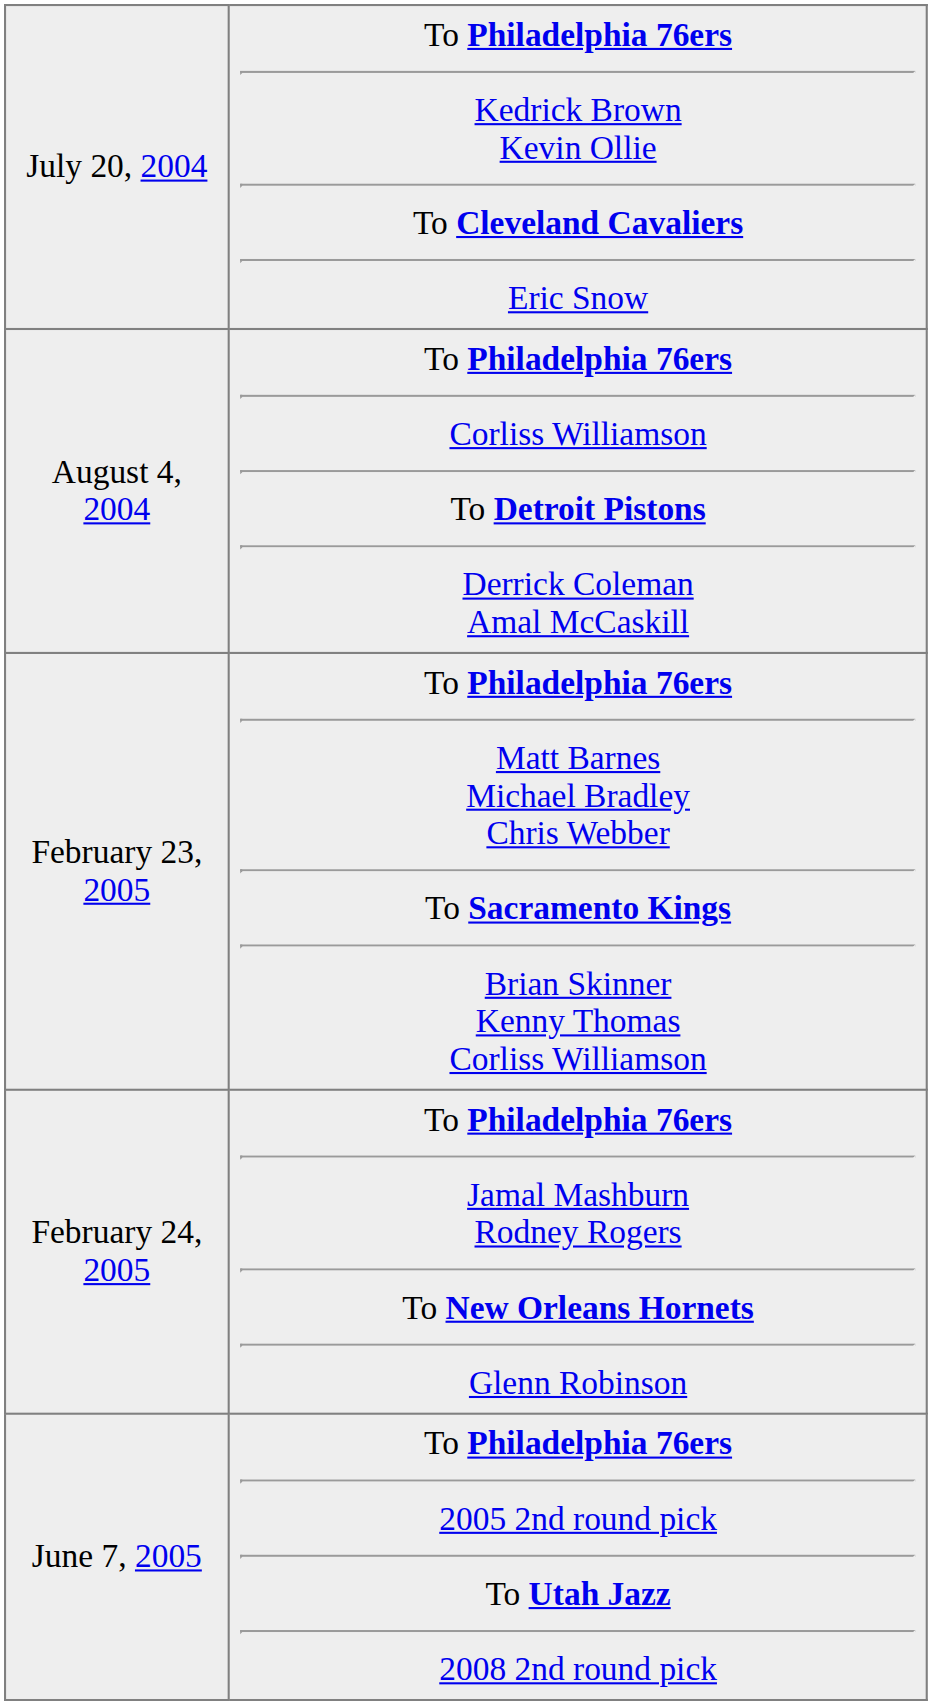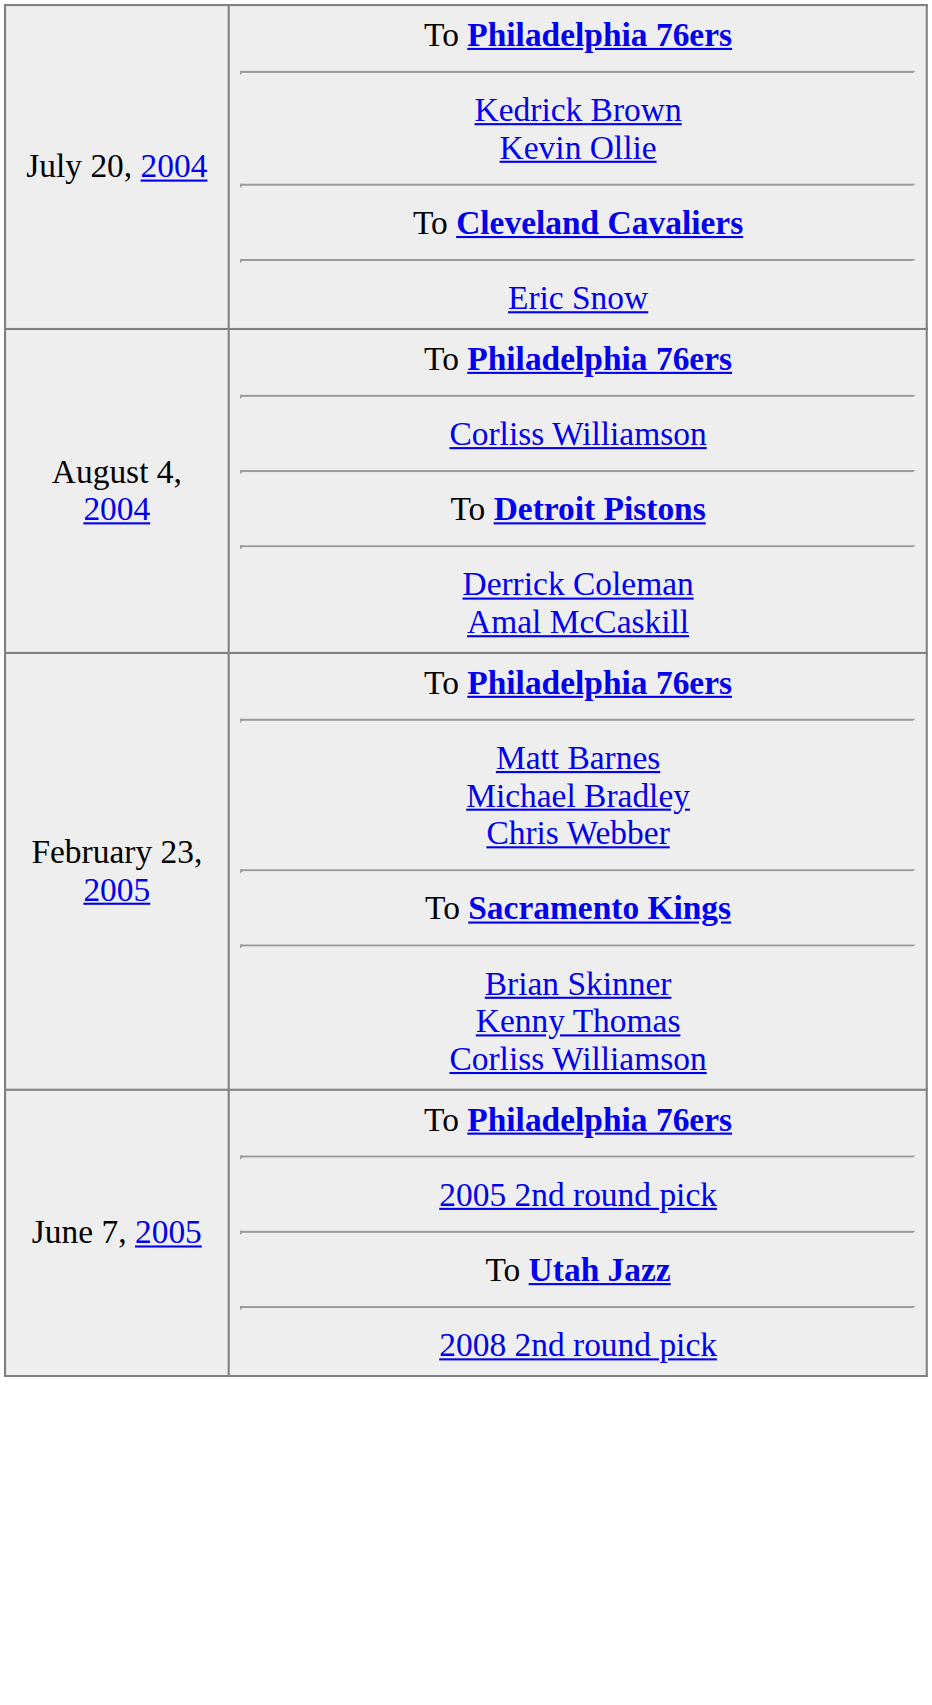 <table border="1" style="border-collapse:collapse; text-align:center; width:35%;"  cellpadding="5">
 <tr style="background:#eee;">
 <td style="width:12%">July 20, <a href='#'>2004</a></td>
 <td style="width:44%" valign="top">To <strong><a href='#'>Philadelphia 76ers</a></strong><hr><a href='#'>Kedrick Brown</a><br><a href='#'>Kevin Ollie</a><hr>To <strong><a href='#'>Cleveland Cavaliers</a></strong><hr><a href='#'>Eric Snow</a></td>
 </tr>
 <tr style="background:#eee;">
 <td style="width:12%">August 4, <a href='#'>2004</a></td>
 <td style="width:44%" valign="top">To <strong><a href='#'>Philadelphia 76ers</a></strong><hr><a href='#'>Corliss Williamson</a><hr>To <strong><a href='#'>Detroit Pistons</a></strong><hr><a href='#'>Derrick Coleman</a><br><a href='#'>Amal McCaskill</a></td>
 </tr>
 <tr style="background:#eee;">
 <td style="width:12%">February 23, <a href='#'>2005</a></td>
 <td style="width:44%" valign="top">To <strong><a href='#'>Philadelphia 76ers</a></strong><hr><a href='#'>Matt Barnes</a><br><a href='#'>Michael Bradley</a><br><a href='#'>Chris Webber</a><hr>To <strong><a href='#'>Sacramento Kings</a></strong><hr><a href='#'>Brian Skinner</a><br><a href='#'>Kenny Thomas</a><br><a href='#'>Corliss Williamson</a></td>
 </tr>
 <tr style="background:#eee;">
-<td style="width:12%">February 24, <a href='#'>2005</a></td>
-<td style="width:44%" valign="top">To <strong><a href='#'>Philadelphia 76ers</a></strong><hr><a href='#'>Jamal Mashburn</a><br><a href='#'>Rodney Rogers</a><hr>To <strong><a href='#'>New Orleans Hornets</a></strong><hr><a href='#'>Glenn Robinson</a></td>
-</tr>
-<tr style="background:#eee;">
 <td style="width:12%">June 7, <a href='#'>2005</a></td>
 <td style="width:44%" valign="top">To <strong><a href='#'>Philadelphia 76ers</a></strong><hr><a href='#'>2005 2nd round pick</a><hr>To <strong><a href='#'>Utah Jazz</a></strong><hr><a href='#'>2008 2nd round pick</a></td>
 </tr>
 </table>
